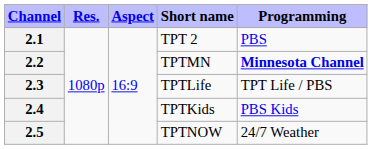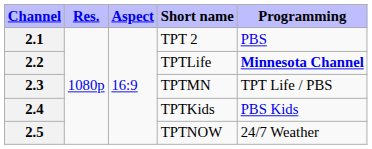 <table class="wikitable">
 <tr>
 <th style="background-color: #bdbdff" scope="col"><a href='#'>Channel</a></th>
 <th style="background-color: #bdbdff" scope="col"><a href='#'>Res.</a></th>
 <th style="background-color: #bdbdff" scope="col"><a href='#'>Aspect</a></th>
 <th style="background-color: #bdbdff" scope="col">Short name</th>
 <th style="background-color: #bdbdff" scope="col">Programming</th>
 </tr>
 <tr>
 <th scope = "row">2.1</th>
 <td rowspan=5><a href='#'>1080p</a></td>
 <td rowspan=5><a href='#'>16:9</a></td>
 <td>TPT 2</td>
 <td><a href='#'>PBS</a></td>
 </tr>
 <tr>
 <th scope = "row">2.2</th>
-<td>TPTMN</td>
+<td>TPTLife</td>
 <td><strong><a href='#'>Minnesota Channel</a></strong></td>
 </tr>
 <tr>
 <th scope = "row">2.3</th>
-<td>TPTLife</td>
+<td>TPTMN</td>
 <td>TPT Life / PBS</td>
 </tr>
 <tr>
 <th scope = "row">2.4</th>
 <td>TPTKids</td>
 <td><a href='#'>PBS Kids</a></td>
 </tr>
 <tr>
 <th scope = "row">2.5</th>
 <td>TPTNOW</td>
 <td>24/7 Weather</td>
 </tr>
 </table>
